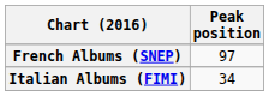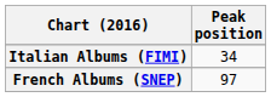 <table class="wikitable sortable plainrowheaders" style="text-align:center">
 <tr>
 <th scope="col">Chart (2016)</th>
 <th scope="col">Peak<br> position</th>
 </tr>
 <tr>
 </tr>
 <tr>
 </tr>
 <tr>
 </tr>
 <tr>
 </tr>
 <tr>
-<th scope="row">French Albums (<a href='#'>SNEP</a>)</th>
-<td>97</td>
+<th scope="row">Italian Albums (<a href='#'>FIMI</a>)</th>
+<td>34</td>
 </tr>
 <tr>
 </tr>
 <tr>
 </tr>
 <tr>
-<th scope="row">Italian Albums (<a href='#'>FIMI</a>)</th>
-<td>34</td>
+<th scope="row">French Albums (<a href='#'>SNEP</a>)</th>
+<td>97</td>
 </tr>
 <tr>
 </tr>
 <tr>
 </tr>
 <tr>
 </tr>
 <tr>
 </tr>
 <tr>
 </tr>
 <tr>
 </tr>
 </table>
